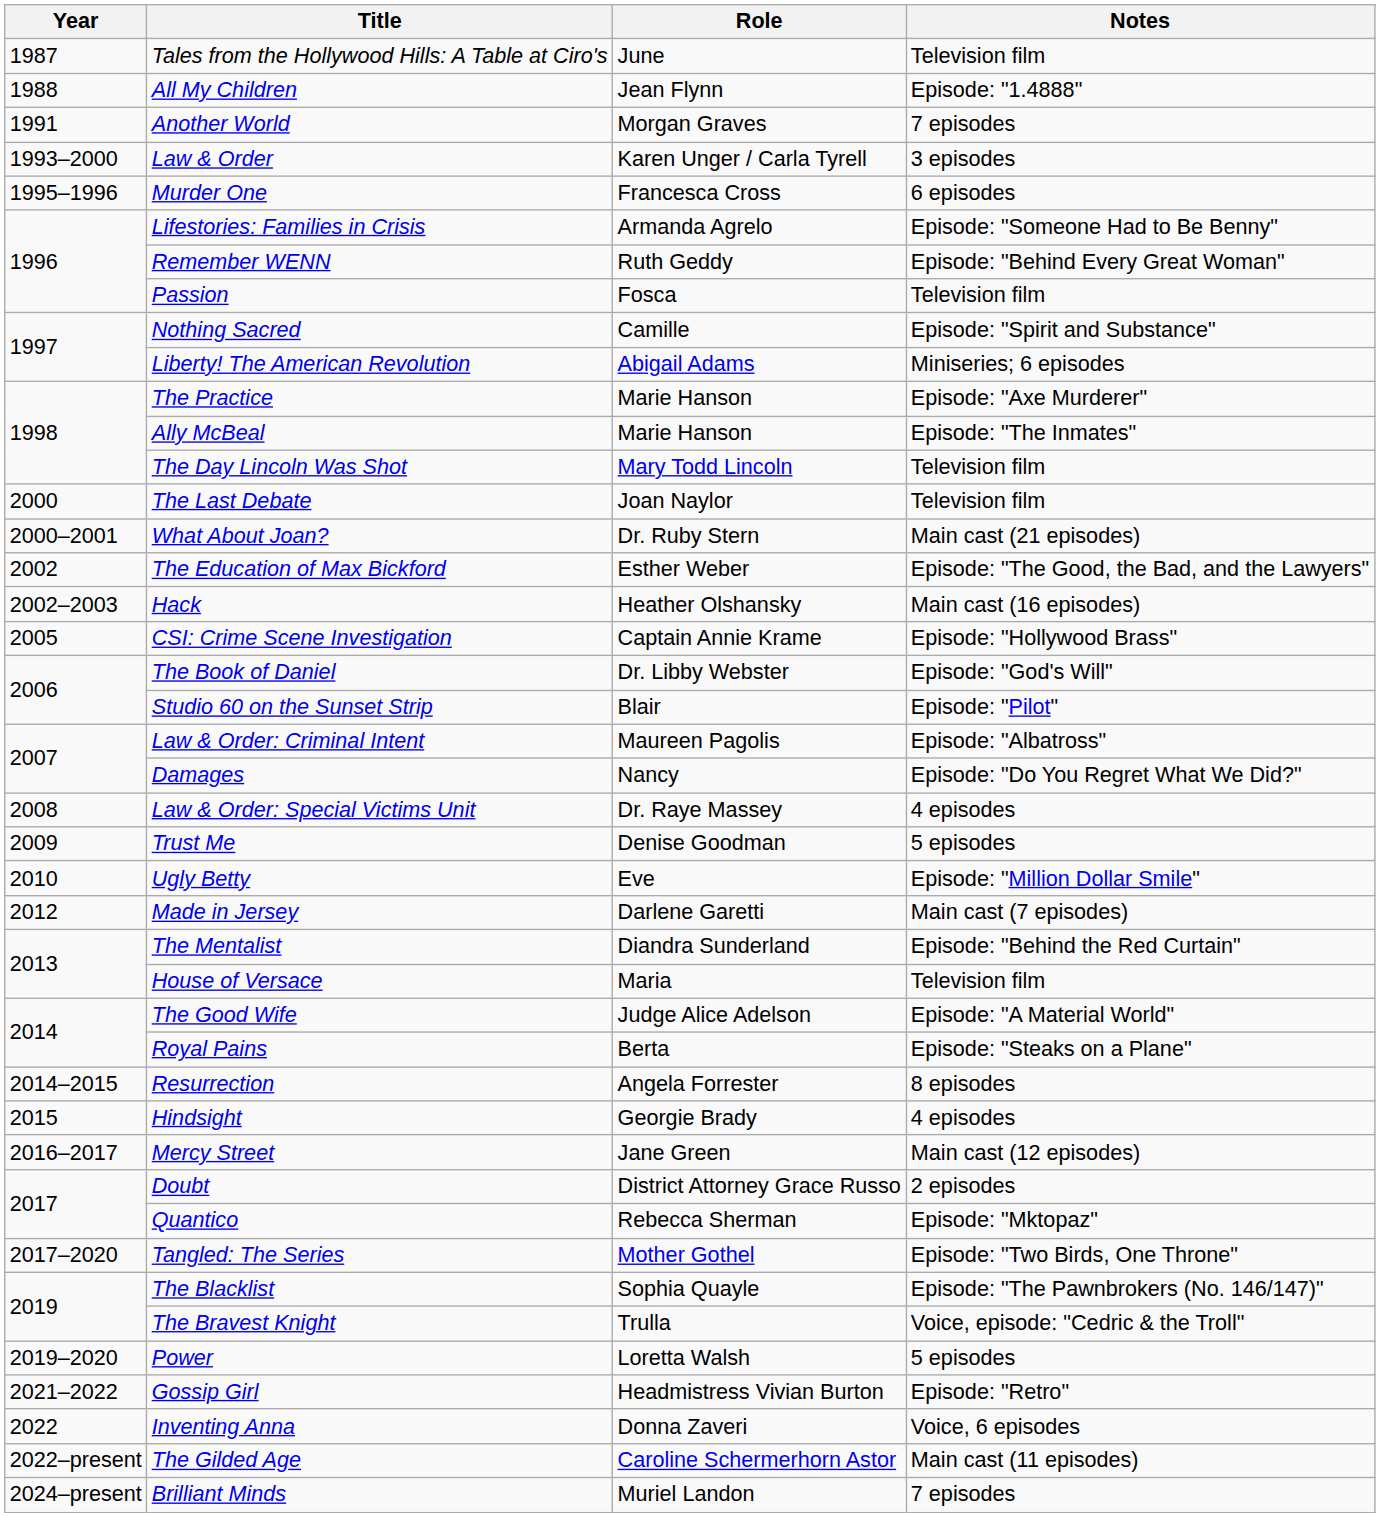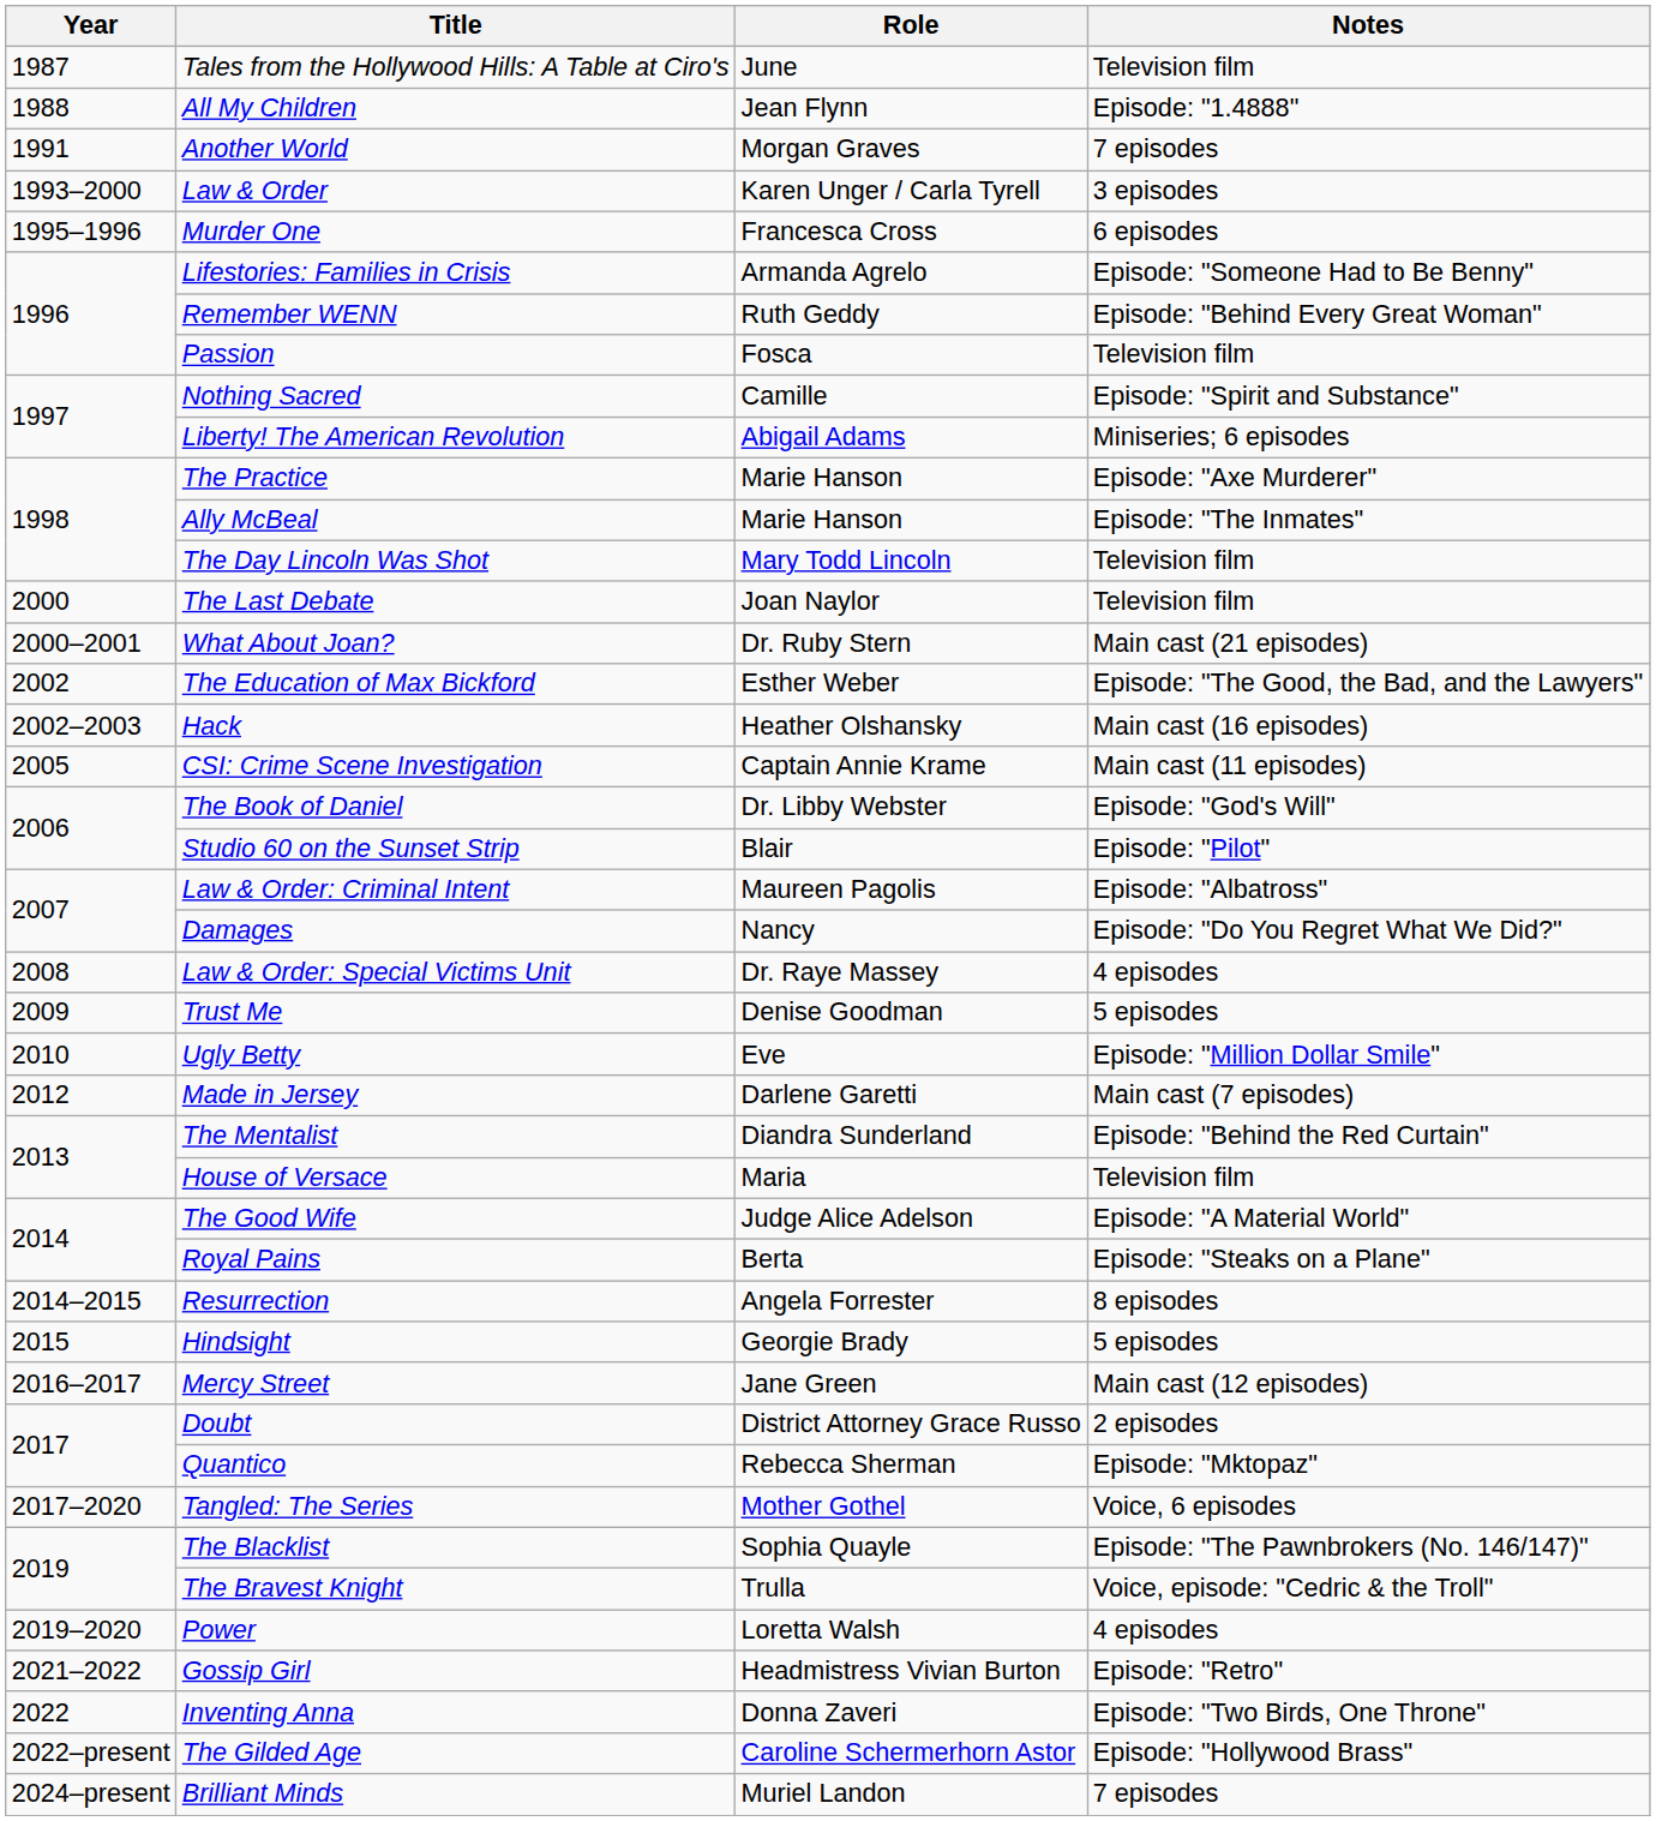 <table class="wikitable sortable">
 <tr align="center">
 <th>Year</th>
 <th>Title</th>
 <th>Role</th>
 <th class="unsortable">Notes</th>
 </tr>
 <tr>
 <td>1987</td>
 <td><em>Tales from the Hollywood Hills: A Table at Ciro's</em></td>
 <td>June</td>
 <td>Television film</td>
 </tr>
 <tr>
 <td>1988</td>
 <td><em><a href='#'>All My Children</a></em></td>
 <td>Jean Flynn</td>
 <td>Episode: "1.4888"</td>
 </tr>
 <tr>
 <td>1991</td>
 <td><em><a href='#'>Another World</a></em></td>
 <td>Morgan Graves</td>
 <td>7 episodes</td>
 </tr>
 <tr>
 <td>1993–2000</td>
 <td><em><a href='#'>Law & Order</a></em></td>
 <td>Karen Unger / Carla Tyrell</td>
 <td>3 episodes</td>
 </tr>
 <tr>
 <td>1995–1996</td>
 <td><em><a href='#'>Murder One</a></em></td>
 <td>Francesca Cross</td>
 <td>6 episodes</td>
 </tr>
 <tr>
 <td rowspan="3">1996</td>
 <td><em><a href='#'>Lifestories: Families in Crisis</a></em></td>
 <td>Armanda Agrelo</td>
 <td>Episode: "Someone Had to Be Benny"</td>
 </tr>
 <tr>
 <td><em><a href='#'>Remember WENN</a></em></td>
 <td>Ruth Geddy</td>
 <td>Episode: "Behind Every Great Woman"</td>
 </tr>
 <tr>
 <td><em><a href='#'>Passion</a></em></td>
 <td>Fosca</td>
 <td>Television film</td>
 </tr>
 <tr>
 <td rowspan="2">1997</td>
 <td><em><a href='#'>Nothing Sacred</a></em></td>
 <td>Camille</td>
 <td>Episode: "Spirit and Substance"</td>
 </tr>
 <tr>
 <td><em><a href='#'>Liberty! The American Revolution</a></em></td>
 <td><a href='#'>Abigail Adams</a></td>
 <td>Miniseries; 6 episodes</td>
 </tr>
 <tr>
 <td rowspan="3">1998</td>
 <td><em><a href='#'>The Practice</a></em></td>
 <td>Marie Hanson</td>
 <td>Episode: "Axe Murderer"</td>
 </tr>
 <tr>
 <td><em><a href='#'>Ally McBeal</a></em></td>
 <td>Marie Hanson</td>
 <td>Episode: "The Inmates"</td>
 </tr>
 <tr>
 <td><em><a href='#'>The Day Lincoln Was Shot</a></em></td>
 <td><a href='#'>Mary Todd Lincoln</a></td>
 <td>Television film</td>
 </tr>
 <tr>
 <td>2000</td>
 <td><em><a href='#'>The Last Debate</a></em></td>
 <td>Joan Naylor</td>
 <td>Television film</td>
 </tr>
 <tr>
 <td>2000–2001</td>
 <td><em><a href='#'>What About Joan?</a></em></td>
 <td>Dr. Ruby Stern</td>
 <td>Main cast (21 episodes)</td>
 </tr>
 <tr>
 <td>2002</td>
 <td><em><a href='#'>The Education of Max Bickford</a></em></td>
 <td>Esther Weber</td>
 <td>Episode: "The Good, the Bad, and the Lawyers"</td>
 </tr>
 <tr>
 <td>2002–2003</td>
 <td><em><a href='#'>Hack</a></em></td>
 <td>Heather Olshansky</td>
 <td>Main cast (16 episodes)</td>
 </tr>
 <tr>
 <td>2005</td>
 <td><em><a href='#'>CSI: Crime Scene Investigation</a></em></td>
 <td>Captain Annie Krame</td>
-<td>Episode: "Hollywood Brass"</td>
+<td>Main cast (11 episodes)</td>
 </tr>
 <tr>
 <td rowspan="2">2006</td>
 <td><em><a href='#'>The Book of Daniel</a></em></td>
 <td>Dr. Libby Webster</td>
 <td>Episode: "God's Will"</td>
 </tr>
 <tr>
 <td><em><a href='#'>Studio 60 on the Sunset Strip</a></em></td>
 <td>Blair</td>
 <td>Episode: "<a href='#'>Pilot</a>"</td>
 </tr>
 <tr>
 <td rowspan="2">2007</td>
 <td><em><a href='#'>Law & Order: Criminal Intent</a></em></td>
 <td>Maureen Pagolis</td>
 <td>Episode: "Albatross"</td>
 </tr>
 <tr>
 <td><em><a href='#'>Damages</a></em></td>
 <td>Nancy</td>
 <td>Episode: "Do You Regret What We Did?"</td>
 </tr>
 <tr>
 <td>2008</td>
 <td><em><a href='#'>Law & Order: Special Victims Unit</a></em></td>
 <td>Dr. Raye Massey</td>
 <td>4 episodes</td>
 </tr>
 <tr>
 <td>2009</td>
 <td><em><a href='#'>Trust Me</a></em></td>
 <td>Denise Goodman</td>
 <td>5 episodes</td>
 </tr>
 <tr>
 <td>2010</td>
 <td><em><a href='#'>Ugly Betty</a></em></td>
 <td>Eve</td>
 <td>Episode: "<a href='#'>Million Dollar Smile</a>"</td>
 </tr>
 <tr>
 <td>2012</td>
 <td><em><a href='#'>Made in Jersey</a></em></td>
 <td>Darlene Garetti</td>
 <td>Main cast (7 episodes)</td>
 </tr>
 <tr>
 <td rowspan="2">2013</td>
 <td><em><a href='#'>The Mentalist</a></em></td>
 <td>Diandra Sunderland</td>
 <td>Episode: "Behind the Red Curtain"</td>
 </tr>
 <tr>
 <td><em><a href='#'>House of Versace</a></em></td>
 <td>Maria</td>
 <td>Television film</td>
 </tr>
 <tr>
 <td rowspan="2">2014</td>
 <td><em><a href='#'>The Good Wife</a></em></td>
 <td>Judge Alice Adelson</td>
 <td>Episode: "A Material World"</td>
 </tr>
 <tr>
 <td><em><a href='#'>Royal Pains</a></em></td>
 <td>Berta</td>
 <td>Episode: "Steaks on a Plane"</td>
 </tr>
 <tr>
 <td>2014–2015</td>
 <td><em><a href='#'>Resurrection</a></em></td>
 <td>Angela Forrester</td>
 <td>8 episodes</td>
 </tr>
 <tr>
 <td>2015</td>
 <td><em><a href='#'>Hindsight</a></em></td>
 <td>Georgie Brady</td>
-<td>4 episodes</td>
+<td>5 episodes</td>
 </tr>
 <tr>
 <td>2016–2017</td>
 <td><em><a href='#'>Mercy Street</a></em></td>
 <td>Jane Green</td>
 <td>Main cast (12 episodes)</td>
 </tr>
 <tr>
 <td rowspan="2">2017</td>
 <td><em><a href='#'>Doubt</a></em></td>
 <td>District Attorney Grace Russo</td>
 <td>2 episodes</td>
 </tr>
 <tr>
 <td><em><a href='#'>Quantico</a></em></td>
 <td>Rebecca Sherman</td>
 <td>Episode: "Mktopaz"</td>
 </tr>
 <tr>
 <td>2017–2020</td>
 <td><em><a href='#'>Tangled: The Series</a></em></td>
 <td><a href='#'>Mother Gothel</a></td>
-<td>Episode: "Two Birds, One Throne"</td>
+<td>Voice, 6 episodes</td>
 </tr>
 <tr>
 <td rowspan="2">2019</td>
 <td><em><a href='#'>The Blacklist</a></em></td>
 <td>Sophia Quayle</td>
 <td>Episode: "The Pawnbrokers (No. 146/147)"</td>
 </tr>
 <tr>
 <td><em><a href='#'>The Bravest Knight</a></em></td>
 <td>Trulla</td>
 <td>Voice, episode: "Cedric & the Troll"</td>
 </tr>
 <tr>
 <td>2019–2020</td>
 <td><em><a href='#'>Power</a></em></td>
 <td>Loretta Walsh</td>
-<td>5 episodes</td>
+<td>4 episodes</td>
 </tr>
 <tr>
 <td>2021–2022</td>
 <td><em><a href='#'>Gossip Girl</a></em></td>
 <td>Headmistress Vivian Burton</td>
 <td>Episode: "Retro"</td>
 </tr>
 <tr>
 <td>2022</td>
 <td><em><a href='#'>Inventing Anna</a></em></td>
 <td>Donna Zaveri</td>
-<td>Voice, 6 episodes</td>
+<td>Episode: "Two Birds, One Throne"</td>
 </tr>
 <tr>
 <td>2022–present</td>
 <td><em><a href='#'>The Gilded Age</a></em></td>
 <td><a href='#'>Caroline Schermerhorn Astor</a></td>
-<td>Main cast (11 episodes)</td>
+<td>Episode: "Hollywood Brass"</td>
 </tr>
 <tr>
 <td>2024–present</td>
 <td><em><a href='#'>Brilliant Minds</a></em></td>
 <td>Muriel Landon</td>
 <td>7 episodes</td>
 </tr>
 </table>
